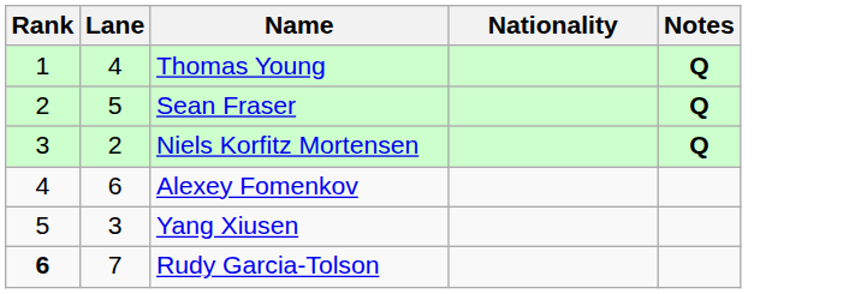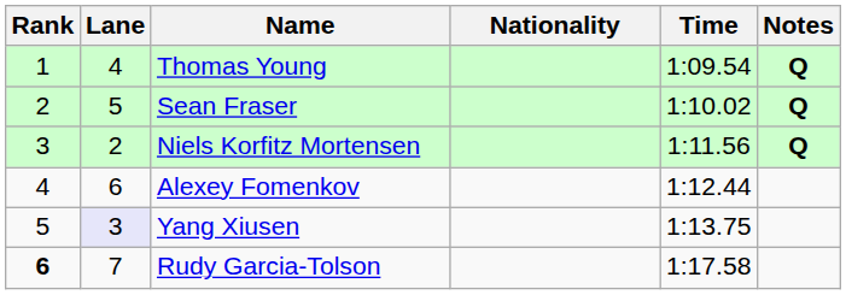 <table class="wikitable sortable" style="text-align:center">
 <tr>
 <th>Rank</th>
 <th>Lane</th>
 <th style="width:180px">Name</th>
 <th style="width:125px">Nationality</th>
+<th>Time</th>
 <th>Notes</th>
 </tr>
 <tr style="background:#cfc;">
 <td>1</td>
 <td>4</td>
 <td style="text-align:left;"><a href='#'>Thomas Young</a></td>
 <td style="text-align:left;"></td>
+<td>1:09.54</td>
 <td><strong>Q</strong></td>
 </tr>
 <tr style="background:#cfc;">
 <td>2</td>
 <td>5</td>
 <td style="text-align:left;"><a href='#'>Sean Fraser</a></td>
 <td style="text-align:left;"></td>
+<td>1:10.02</td>
 <td><strong>Q</strong></td>
 </tr>
 <tr style="background:#cfc;">
 <td>3</td>
 <td>2</td>
 <td style="text-align:left;"><a href='#'>Niels Korfitz Mortensen</a></td>
 <td style="text-align:left;"></td>
+<td>1:11.56</td>
 <td><strong>Q</strong></td>
 </tr>
 <tr>
 <td>4</td>
 <td>6</td>
 <td style="text-align:left;"><a href='#'>Alexey Fomenkov</a></td>
 <td style="text-align:left;"></td>
+<td>1:12.44</td>
 <td></td>
 </tr>
 <tr>
 <td>5</td>
-<td>3</td>
+<td style="background: lavender;">3</td>
 <td style="text-align:left;"><a href='#'>Yang Xiusen</a></td>
 <td style="text-align:left;"></td>
+<td>1:13.75</td>
 <td></td>
 </tr>
 <tr>
 <td><strong>6</strong></td>
 <td>7</td>
 <td style="text-align:left;"><a href='#'>Rudy Garcia-Tolson</a></td>
 <td style="text-align:left;"></td>
+<td>1:17.58</td>
 <td></td>
 </tr>
 </table>
